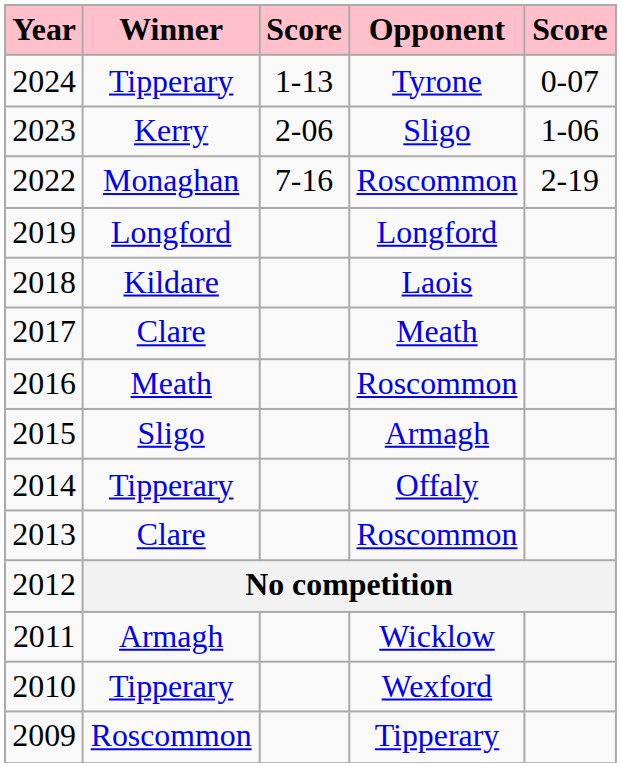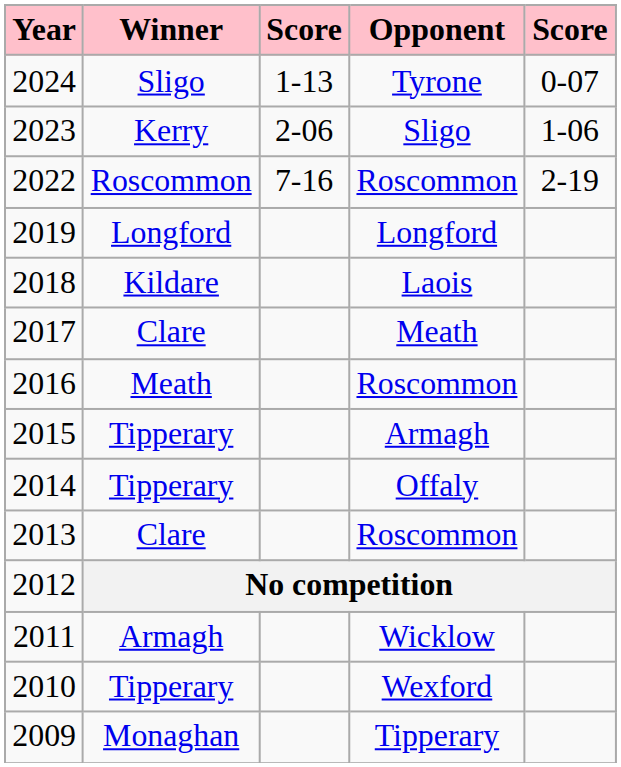 <table class="wikitable" style="text-align:center;">
 <tr>
 <th style="background:pink;"><strong>Year</strong></th>
 <th style="background:pink;"><strong>Winner</strong></th>
 <th style="background:pink;"><strong>Score</strong></th>
 <th style="background:pink;"><strong>Opponent</strong></th>
 <th style="background:pink;"><strong>Score</strong></th>
 </tr>
 <tr>
 <td>2024</td>
-<td><a href='#'>Tipperary</a></td>
+<td><a href='#'>Sligo</a></td>
 <td>1-13</td>
 <td><a href='#'>Tyrone</a></td>
 <td>0-07</td>
 </tr>
 <tr>
 <td>2023</td>
 <td><a href='#'>Kerry</a></td>
 <td>2-06</td>
 <td><a href='#'>Sligo</a></td>
 <td>1-06</td>
 </tr>
 <tr>
 <td>2022</td>
-<td><a href='#'>Monaghan</a></td>
+<td><a href='#'>Roscommon</a></td>
 <td>7-16</td>
 <td><a href='#'>Roscommon</a></td>
 <td>2-19</td>
 </tr>
 <tr>
 <td>2019</td>
 <td><a href='#'>Longford</a></td>
 <td></td>
 <td><a href='#'>Longford</a></td>
 <td></td>
 </tr>
 <tr>
 <td>2018</td>
 <td><a href='#'>Kildare</a></td>
 <td></td>
 <td><a href='#'>Laois</a></td>
 <td></td>
 </tr>
 <tr>
 <td>2017</td>
 <td><a href='#'>Clare</a></td>
 <td></td>
 <td><a href='#'>Meath</a></td>
 </tr>
 <tr>
 <td>2016</td>
 <td><a href='#'>Meath</a></td>
 <td></td>
 <td><a href='#'>Roscommon</a></td>
 <td></td>
 </tr>
 <tr>
 <td>2015</td>
-<td><a href='#'>Sligo</a></td>
+<td><a href='#'>Tipperary</a></td>
 <td></td>
 <td><a href='#'>Armagh</a></td>
 <td></td>
 </tr>
 <tr>
 <td>2014</td>
 <td><a href='#'>Tipperary</a></td>
 <td></td>
 <td><a href='#'>Offaly</a></td>
 <td></td>
 </tr>
 <tr>
 <td>2013</td>
 <td><a href='#'>Clare</a></td>
 <td></td>
 <td><a href='#'>Roscommon</a></td>
 <td></td>
 </tr>
 <tr>
 <td>2012</td>
 <th colspan=4 align=center>No competition</th>
 </tr>
 <tr>
 <td>2011</td>
 <td><a href='#'>Armagh</a></td>
 <td></td>
 <td><a href='#'>Wicklow</a></td>
 <td></td>
 </tr>
 <tr>
 <td>2010</td>
 <td><a href='#'>Tipperary</a></td>
 <td></td>
 <td><a href='#'>Wexford</a></td>
 <td></td>
 </tr>
 <tr>
 <td>2009</td>
-<td><a href='#'>Roscommon</a></td>
+<td><a href='#'>Monaghan</a></td>
 <td></td>
 <td><a href='#'>Tipperary</a></td>
 <td></td>
 </tr>
 </table>
